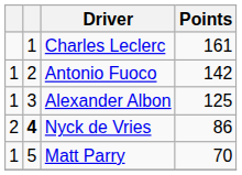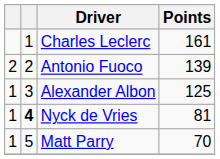 <table class="wikitable" style="font-size: 85%;">
 <tr>
 <th></th>
 <th></th>
 <th>Driver</th>
 <th>Points</th>
 </tr>
 <tr>
 <td align="left"></td>
 <td align="center">1</td>
 <td> <a href='#'>Charles Leclerc</a></td>
 <td align="right">161</td>
 </tr>
 <tr>
-<td align="left"> 1</td>
+<td align="left"> 2</td>
 <td align="center">2</td>
 <td> <a href='#'>Antonio Fuoco</a></td>
-<td align="right">142</td>
+<td align="right">139</td>
 </tr>
 <tr>
 <td align="left"> 1</td>
 <td align="center">3</td>
 <td> <a href='#'>Alexander Albon</a></td>
 <td align="right">125</td>
 </tr>
 <tr>
-<td align="left"> 2</td>
+<td align="left"> 1</td>
 <td align="center"><strong>4</strong></td>
 <td> <a href='#'>Nyck de Vries</a></td>
-<td align="right">86</td>
+<td align="right">81</td>
 </tr>
 <tr>
 <td align="left"> 1</td>
 <td align="center">5</td>
 <td> <a href='#'>Matt Parry</a></td>
 <td align="right">70</td>
 </tr>
 <tr>
 </tr>
 </table>
